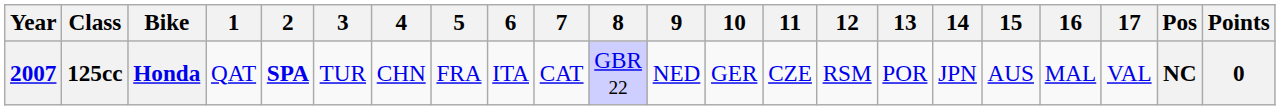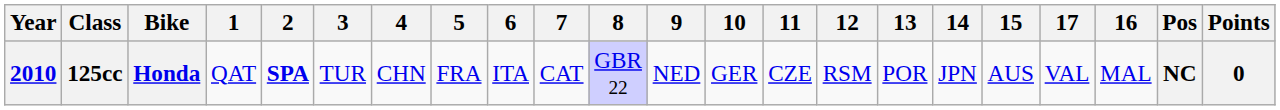 <table class="wikitable" style="text-align:center">
 <tr>
 <th>Year</th>
 <th>Class</th>
 <th>Bike</th>
 <th>1</th>
 <th>2</th>
 <th>3</th>
 <th>4</th>
 <th>5</th>
 <th>6</th>
 <th>7</th>
 <th>8</th>
 <th>9</th>
 <th>10</th>
 <th>11</th>
 <th>12</th>
 <th>13</th>
 <th>14</th>
 <th>15</th>
+<th>17</th>
 <th>16</th>
-<th>17</th>
 <th>Pos</th>
 <th>Points</th>
 </tr>
 <tr>
-<th align="left"><a href='#'>2007</a></th>
+<th align="left"><a href='#'>2010</a></th>
 <th align="left">125cc</th>
 <th align="left"><a href='#'>Honda</a></th>
 <td><a href='#'>QAT</a></td>
 <td><strong><a href='#'>SPA</a></strong></td>
 <td><a href='#'>TUR</a></td>
 <td><a href='#'>CHN</a></td>
 <td><a href='#'>FRA</a></td>
 <td><a href='#'>ITA</a></td>
 <td><a href='#'>CAT</a></td>
 <td style="background:#cfcfff;"><a href='#'>GBR</a><br><small>22</small></td>
 <td><a href='#'>NED</a></td>
 <td><a href='#'>GER</a></td>
 <td><a href='#'>CZE</a></td>
 <td><a href='#'>RSM</a></td>
 <td><a href='#'>POR</a></td>
 <td><a href='#'>JPN</a></td>
 <td><a href='#'>AUS</a></td>
+<td><a href='#'>VAL</a></td>
 <td><a href='#'>MAL</a></td>
-<td><a href='#'>VAL</a></td>
 <th>NC</th>
 <th>0</th>
 </tr>
 </table>
